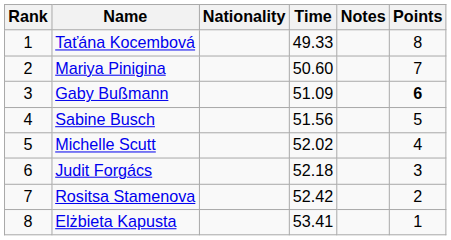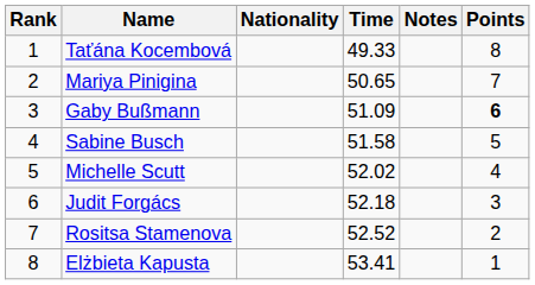 <table class="wikitable sortable" style="text-align:center">
 <tr>
 <th>Rank</th>
 <th>Name</th>
 <th>Nationality</th>
 <th>Time</th>
 <th>Notes</th>
 <th>Points</th>
 </tr>
 <tr>
 <td>1</td>
 <td align=left><a href='#'>Taťána Kocembová</a></td>
 <td align=left></td>
 <td>49.33</td>
 <td></td>
 <td>8</td>
 </tr>
 <tr>
 <td>2</td>
 <td align=left><a href='#'>Mariya Pinigina</a></td>
 <td align=left></td>
-<td>50.60</td>
+<td>50.65</td>
 <td></td>
 <td>7</td>
 </tr>
 <tr>
 <td>3</td>
 <td align=left><a href='#'>Gaby Bußmann</a></td>
 <td align=left></td>
 <td>51.09</td>
 <td></td>
 <td><strong>6</strong></td>
 </tr>
 <tr>
 <td>4</td>
 <td align=left><a href='#'>Sabine Busch</a></td>
 <td align=left></td>
-<td>51.56</td>
+<td>51.58</td>
 <td></td>
 <td>5</td>
 </tr>
 <tr>
 <td>5</td>
 <td align=left><a href='#'>Michelle Scutt</a></td>
 <td align=left></td>
 <td>52.02</td>
 <td></td>
 <td>4</td>
 </tr>
 <tr>
 <td>6</td>
 <td align=left><a href='#'>Judit Forgács</a></td>
 <td align=left></td>
 <td>52.18</td>
 <td></td>
 <td>3</td>
 </tr>
 <tr>
 <td>7</td>
 <td align=left><a href='#'>Rositsa Stamenova</a></td>
 <td align=left></td>
-<td>52.42</td>
+<td>52.52</td>
 <td></td>
 <td>2</td>
 </tr>
 <tr>
 <td>8</td>
 <td align=left><a href='#'>Elżbieta Kapusta</a></td>
 <td align=left></td>
 <td>53.41</td>
 <td></td>
 <td>1</td>
 </tr>
 </table>
